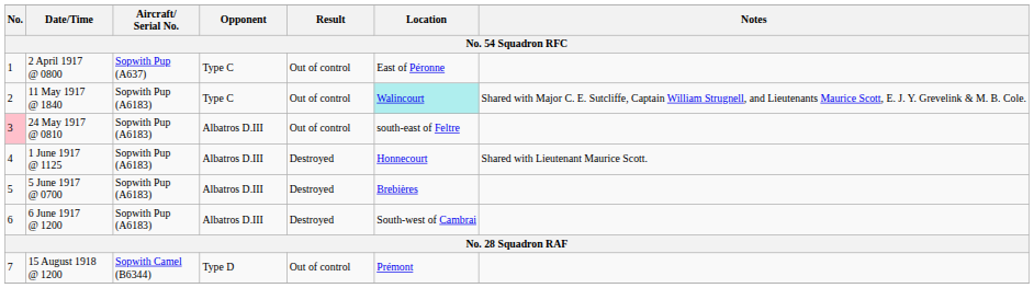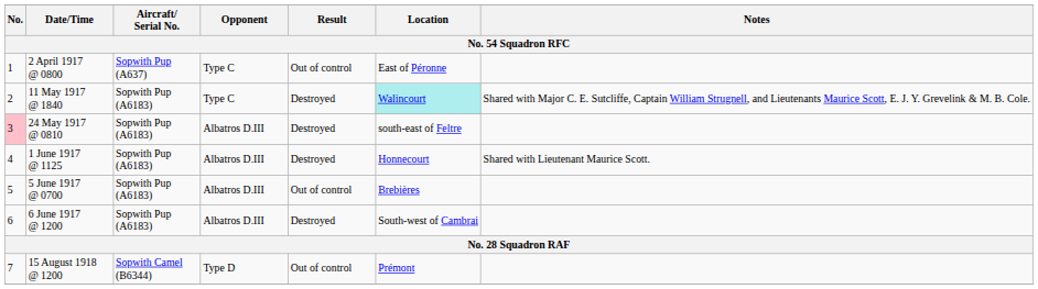 <table class="wikitable" style="font-size:90%;">
 <tr>
 </tr>
 <tr>
 <th>No.</th>
 <th width="110">Date/Time</th>
 <th width="110">Aircraft/<br>Serial No.</th>
 <th width="110">Opponent</th>
 <th width="110">Result</th>
 <th>Location</th>
 <th>Notes</th>
 </tr>
 <tr>
 <th colspan="7">No. 54 Squadron RFC</th>
 </tr>
 <tr>
 <td>1</td>
 <td>2 April 1917<br>@ 0800</td>
 <td><a href='#'>Sopwith Pup</a><br>(A637)</td>
 <td>Type C</td>
 <td>Out of control</td>
 <td>East of <a href='#'>Péronne</a></td>
 <td></td>
 </tr>
 <tr>
 <td>2</td>
 <td>11 May 1917<br>@ 1840</td>
 <td>Sopwith Pup<br>(A6183)</td>
 <td>Type C</td>
-<td>Out of control</td>
+<td>Destroyed</td>
 <td style="background: paleturquoise;"><a href='#'>Walincourt</a></td>
 <td>Shared with Major C. E. Sutcliffe, Captain <a href='#'>William Strugnell</a>, and Lieutenants <a href='#'>Maurice Scott</a>, E. J. Y. Grevelink & M. B. Cole.</td>
 </tr>
 <tr>
 <td style="background: pink;">3</td>
 <td>24 May 1917<br>@ 0810</td>
 <td>Sopwith Pup<br>(A6183)</td>
 <td>Albatros D.III</td>
-<td>Out of control</td>
+<td>Destroyed</td>
 <td> south-east of <a href='#'>Feltre</a></td>
 <td></td>
 </tr>
 <tr>
 <td>4</td>
 <td>1 June 1917<br>@ 1125</td>
 <td>Sopwith Pup<br>(A6183)</td>
 <td>Albatros D.III</td>
 <td>Destroyed</td>
 <td><a href='#'>Honnecourt</a></td>
 <td>Shared with Lieutenant Maurice Scott.</td>
 </tr>
 <tr>
 <td>5</td>
 <td>5 June 1917<br>@ 0700</td>
 <td>Sopwith Pup<br>(A6183)</td>
 <td>Albatros D.III</td>
-<td>Destroyed</td>
+<td>Out of control</td>
 <td><a href='#'>Brebières</a></td>
 <td></td>
 </tr>
 <tr>
 <td>6</td>
 <td>6 June 1917<br>@ 1200</td>
 <td>Sopwith Pup<br>(A6183)</td>
 <td>Albatros D.III</td>
 <td>Destroyed</td>
 <td>South-west of <a href='#'>Cambrai</a></td>
 <td></td>
 </tr>
 <tr>
 <th colspan="7">No. 28 Squadron RAF</th>
 </tr>
 <tr>
 <td>7</td>
 <td>15 August 1918<br>@ 1200</td>
 <td><a href='#'>Sopwith Camel</a><br>(B6344)</td>
 <td>Type D</td>
 <td>Out of control</td>
 <td><a href='#'>Prémont</a></td>
 <td></td>
 </tr>
 <tr>
 </tr>
 </table>
